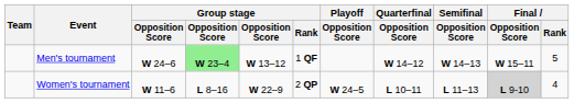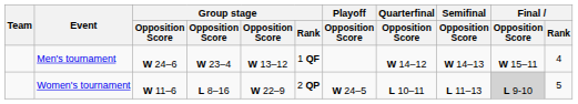 <table class="wikitable" style="text-align:center; font-size:90%;">
 <tr>
 <th rowspan=2>Team</th>
 <th rowspan=2>Event</th>
 <th colspan=4>Group stage</th>
 <th>Playoff</th>
 <th>Quarterfinal</th>
 <th>Semifinal</th>
 <th colspan=2>Final / </th>
 </tr>
 <tr style=font-size:95%>
 <th>Opposition<br>Score</th>
 <th>Opposition<br>Score</th>
 <th>Opposition<br>Score</th>
 <th>Rank</th>
 <th>Opposition<br>Score</th>
 <th>Opposition<br>Score</th>
 <th>Opposition<br>Score</th>
 <th>Opposition<br>Score</th>
 <th>Rank</th>
 </tr>
 <tr>
 <td align=left></td>
 <td align=left><a href='#'>Men's tournament</a></td>
 <td><br><strong>W</strong> 24–6</td>
-<td style="background: lightgreen;"><br><strong>W</strong> 23–4</td>
+<td><br><strong>W</strong> 23–4</td>
 <td><br><strong>W</strong> 13–12</td>
 <td>1 <strong>QF</strong></td>
 <td></td>
 <td><br><strong>W</strong> 14–12</td>
 <td><br><strong>W</strong> 14–13</td>
 <td><br><strong>W</strong> 15–11</td>
-<td>5</td>
+<td>4</td>
 </tr>
 <tr>
 <td align=left></td>
 <td align=left><a href='#'>Women's tournament</a></td>
 <td><br><strong>W</strong> 11–6</td>
 <td><br><strong>L</strong> 8–16</td>
 <td><br><strong>W</strong> 22–9</td>
 <td>2 <strong>QP</strong></td>
 <td><br><strong>W</strong> 24–5</td>
 <td><br><strong>L</strong> 10–11</td>
 <td><br><strong>L</strong> 11–13</td>
 <td style="background: lightgrey;"><br><strong>L</strong> 9-10</td>
-<td>4</td>
+<td>5</td>
 </tr>
 </table>
